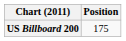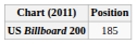 <table class="wikitable plainrowheaders" style="text-align:center">
 <tr>
 <th scope="col">Chart (2011)</th>
 <th scope="col">Position</th>
 </tr>
 <tr>
 <th scope="row">US <em>Billboard</em> 200</th>
-<td>175</td>
+<td>185</td>
 </tr>
 </table>
